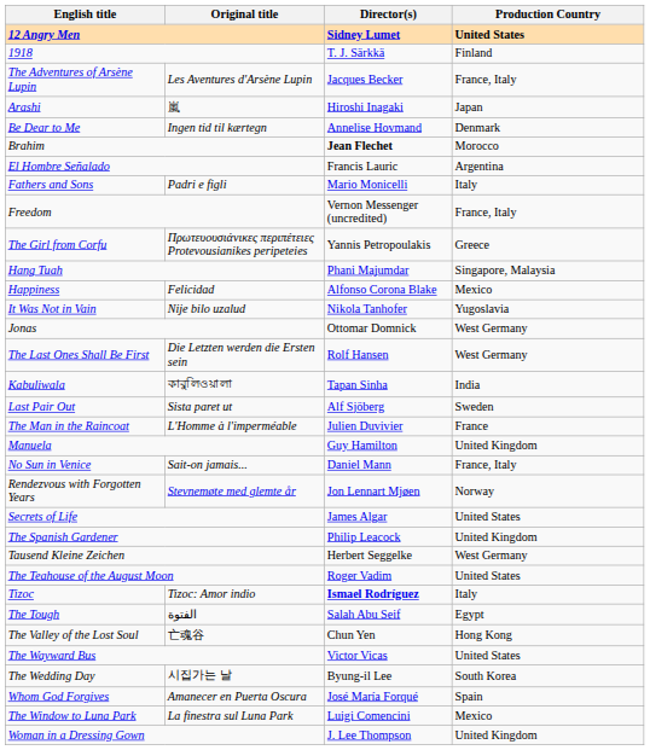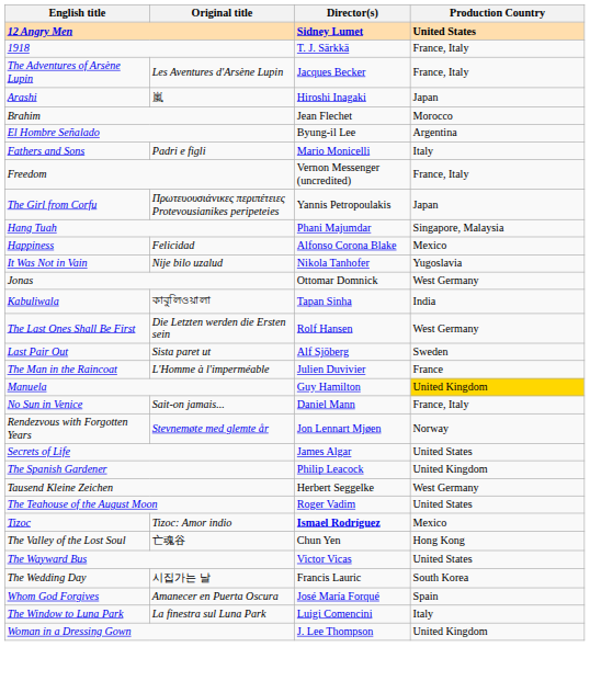 <table class="wikitable" width="95%" cellpadding="5">
 <tr>
 <th width="25%">English title</th>
 <th width="25%">Original title</th>
 <th width="20%">Director(s)</th>
 <th width="30%">Production Country</th>
 </tr>
 <tr style="background:#FFDEAD;">
 <td colspan="2"><em><a href='#'><strong>12 Angry Men</strong></a></em></td>
 <td><strong><a href='#'>Sidney Lumet</a></strong></td>
 <td><strong>United States</strong></td>
 </tr>
 <tr>
 <td colspan="2"><em><a href='#'>1918</a></em></td>
 <td><a href='#'>T. J. Särkkä</a></td>
-<td>Finland</td>
+<td>France, Italy</td>
 </tr>
 <tr>
 <td><em><a href='#'>The Adventures of Arsène Lupin</a></em></td>
 <td><em>Les Aventures d'Arsène Lupin</em></td>
 <td><a href='#'>Jacques Becker</a></td>
 <td>France, Italy</td>
 </tr>
 <tr>
 <td><em><a href='#'>Arashi</a></em></td>
 <td>嵐</td>
 <td><a href='#'>Hiroshi Inagaki</a></td>
 <td>Japan</td>
 </tr>
 <tr>
-<td><em><a href='#'>Be Dear to Me</a></em></td>
-<td><em>Ingen tid til kærtegn</em></td>
-<td><a href='#'>Annelise Hovmand</a></td>
-<td>Denmark</td>
-</tr>
-<tr>
 <td colspan="2"><em>Brahim</em></td>
-<td><strong>Jean Flechet</strong></td>
+<td>Jean Flechet</td>
 <td>Morocco</td>
 </tr>
 <tr>
 <td colspan="2"><em><a href='#'>El Hombre Señalado</a></em></td>
-<td>Francis Lauric</td>
+<td>Byung-il Lee</td>
 <td>Argentina</td>
 </tr>
 <tr>
 <td><em><a href='#'>Fathers and Sons</a></em></td>
 <td><em>Padri e figli</em></td>
 <td><a href='#'>Mario Monicelli</a></td>
 <td>Italy</td>
 </tr>
 <tr>
 <td colspan="2"><em>Freedom</em></td>
 <td>Vernon Messenger (uncredited)</td>
 <td>France, Italy</td>
 </tr>
 <tr>
 <td><em><a href='#'>The Girl from Corfu</a></em></td>
 <td><em>Πρωτευουσιάνικες περιπέτειες Protevousianikes peripeteies</em></td>
 <td>Yannis Petropoulakis</td>
-<td>Greece</td>
+<td>Japan</td>
 </tr>
 <tr>
 <td colspan="2"><em><a href='#'>Hang Tuah</a></em></td>
 <td><a href='#'>Phani Majumdar</a></td>
 <td>Singapore, Malaysia</td>
 </tr>
 <tr>
 <td><em><a href='#'>Happiness</a></em></td>
 <td><em>Felicidad</em></td>
 <td><a href='#'>Alfonso Corona Blake</a></td>
 <td>Mexico</td>
 </tr>
 <tr>
 <td><em><a href='#'>It Was Not in Vain</a></em></td>
 <td><em>Nije bilo uzalud</em></td>
 <td><a href='#'>Nikola Tanhofer</a></td>
 <td>Yugoslavia</td>
 </tr>
 <tr>
 <td colspan="2"><em>Jonas</em></td>
 <td>Ottomar Domnick</td>
 <td>West Germany</td>
 </tr>
 <tr>
+<td><em><a href='#'>Kabuliwala</a></em></td>
+<td>কাবুলিওয়ালা</td>
+<td><a href='#'>Tapan Sinha</a></td>
+<td>India</td>
+</tr>
+<tr>
 <td><em><a href='#'>The Last Ones Shall Be First</a></em></td>
 <td><em>Die Letzten werden die Ersten sein</em></td>
 <td><a href='#'>Rolf Hansen</a></td>
 <td>West Germany</td>
-</tr>
-<tr>
-<td><em><a href='#'>Kabuliwala</a></em></td>
-<td>কাবুলিওয়ালা</td>
-<td><a href='#'>Tapan Sinha</a></td>
-<td>India</td>
 </tr>
 <tr>
 <td><em><a href='#'>Last Pair Out</a></em></td>
 <td><em>Sista paret ut</em></td>
 <td><a href='#'>Alf Sjöberg</a></td>
 <td>Sweden</td>
 </tr>
 <tr>
 <td><em><a href='#'>The Man in the Raincoat</a></em></td>
 <td><em>L'Homme à l'imperméable</em></td>
 <td><a href='#'>Julien Duvivier</a></td>
 <td>France</td>
 </tr>
 <tr>
 <td colspan="2"><em><a href='#'>Manuela</a></em></td>
 <td><a href='#'>Guy Hamilton</a></td>
-<td>United Kingdom</td>
+<td style="background: gold;">United Kingdom</td>
 </tr>
 <tr>
 <td><em><a href='#'>No Sun in Venice</a></em></td>
 <td><em>Sait-on jamais...</em></td>
 <td><a href='#'>Daniel Mann</a></td>
 <td>France, Italy</td>
 </tr>
 <tr>
 <td><em>Rendezvous with Forgotten Years</em></td>
 <td><em><a href='#'>Stevnemøte med glemte år</a></em></td>
 <td><a href='#'>Jon Lennart Mjøen</a></td>
 <td>Norway</td>
 </tr>
 <tr>
 <td colspan="2"><em><a href='#'>Secrets of Life</a></em></td>
 <td><a href='#'>James Algar</a></td>
 <td>United States</td>
 </tr>
 <tr>
 <td colspan="2"><em><a href='#'>The Spanish Gardener</a></em></td>
 <td><a href='#'>Philip Leacock</a></td>
 <td>United Kingdom</td>
 </tr>
 <tr>
 <td colspan="2"><em>Tausend Kleine Zeichen</em></td>
 <td>Herbert Seggelke</td>
 <td>West Germany</td>
 </tr>
 <tr>
 <td colspan="2"><em><a href='#'>The Teahouse of the August Moon</a></em></td>
 <td><a href='#'>Roger Vadim</a></td>
 <td>United States</td>
 </tr>
 <tr>
 <td><em><a href='#'>Tizoc</a></em></td>
 <td><em>Tizoc: Amor indio</em></td>
 <td><strong><a href='#'>Ismael Rodríguez</a></strong></td>
-<td>Italy</td>
-</tr>
-<tr>
-<td><em><a href='#'>The Tough</a></em></td>
-<td>الفتوة</td>
-<td><a href='#'>Salah Abu Seif</a></td>
-<td>Egypt</td>
+<td>Mexico</td>
 </tr>
 <tr>
 <td><em>The Valley of the Lost Soul</em></td>
 <td>亡魂谷</td>
 <td>Chun Yen</td>
 <td>Hong Kong</td>
 </tr>
 <tr>
 <td colspan="2"><em><a href='#'>The Wayward Bus</a></em></td>
 <td><a href='#'>Victor Vicas</a></td>
 <td>United States</td>
 </tr>
 <tr>
 <td><em>The Wedding Day</em></td>
 <td>시집가는 날</td>
-<td>Byung-il Lee</td>
+<td>Francis Lauric</td>
 <td>South Korea</td>
 </tr>
 <tr>
 <td><em><a href='#'>Whom God Forgives</a></em></td>
 <td><em>Amanecer en Puerta Oscura</em></td>
 <td><a href='#'>José María Forqué</a></td>
 <td>Spain</td>
 </tr>
 <tr>
 <td><em><a href='#'>The Window to Luna Park</a></em></td>
 <td><em>La finestra sul Luna Park</em></td>
 <td><a href='#'>Luigi Comencini</a></td>
-<td>Mexico</td>
+<td>Italy</td>
 </tr>
 <tr>
 <td colspan="2"><em><a href='#'>Woman in a Dressing Gown</a></em></td>
 <td><a href='#'>J. Lee Thompson</a></td>
 <td>United Kingdom</td>
 </tr>
 </table>
